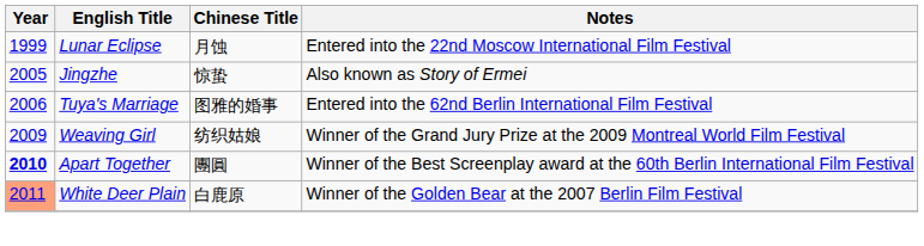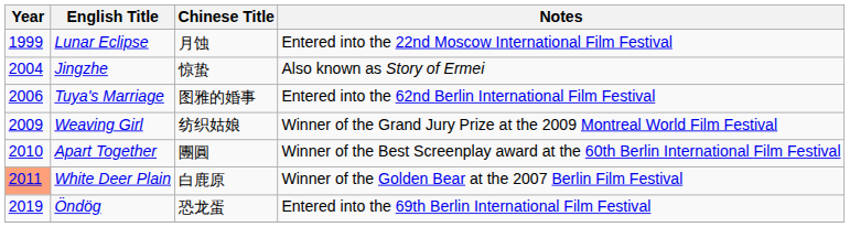 <table class="wikitable">
 <tr>
 <th align="left" valign="top" width="40">Year</th>
 <th align="left" valign="top">English Title</th>
 <th align="left" valign="top">Chinese Title</th>
 <th align="left" valign="top">Notes</th>
 </tr>
 <tr>
 <td align="left" valign="top"><a href='#'>1999</a></td>
 <td align="left" valign="top"><em><a href='#'>Lunar Eclipse</a></em></td>
 <td align="left" valign="top">月蚀</td>
 <td align="left" valign="top">Entered into the <a href='#'>22nd Moscow International Film Festival</a></td>
 </tr>
 <tr>
-<td align="left" valign="top"><a href='#'>2005</a></td>
+<td align="left" valign="top"><a href='#'>2004</a></td>
 <td align="left" valign="top"><em><a href='#'>Jingzhe</a></em></td>
 <td align="left" valign="top">惊蛰</td>
 <td align="left" valign="top">Also known as <em>Story of Ermei</em></td>
 </tr>
 <tr>
 <td align="left" valign="top"><a href='#'>2006</a></td>
 <td align="left" valign="top"><em><a href='#'>Tuya's Marriage</a></em></td>
 <td align="left" valign="top">图雅的婚事</td>
 <td align="left" valign="top">Entered into the <a href='#'>62nd Berlin International Film Festival</a></td>
 </tr>
 <tr>
 <td align="left" valign="top"><a href='#'>2009</a></td>
 <td align="left" valign="top"><em><a href='#'>Weaving Girl</a></em></td>
 <td align="left" valign="top">纺织姑娘</td>
 <td align="left" valign="top">Winner of the Grand Jury Prize at the 2009 <a href='#'>Montreal World Film Festival</a></td>
 </tr>
 <tr>
-<td align="left" valign="top"><strong><a href='#'>2010</a></strong></td>
+<td align="left" valign="top"><a href='#'>2010</a></td>
 <td align="left" valign="top"><em><a href='#'>Apart Together</a></em></td>
 <td align="left" valign="top">團圓</td>
 <td align="left" valign="top">Winner of the Best Screenplay award at the <a href='#'>60th Berlin International Film Festival</a></td>
 </tr>
 <tr>
 <td align="left" valign="top" style="background: lightsalmon;"><a href='#'>2011</a></td>
 <td align="left" valign="top"><em><a href='#'>White Deer Plain</a></em></td>
 <td align="left" valign="top">白鹿原</td>
 <td align="left" valign="top">Winner of the <a href='#'>Golden Bear</a> at the 2007 <a href='#'>Berlin Film Festival</a></td>
 </tr>
 <tr>
+<td align="left" valign="top"><a href='#'>2019</a></td>
+<td align="left" valign="top"><em><a href='#'>Öndög </a></em></td>
+<td align="left" valign="top">恐龙蛋</td>
+<td align="left" valign="top">Entered into the <a href='#'>69th Berlin International Film Festival</a></td>
+</tr>
+<tr>
 </tr>
 </table>
